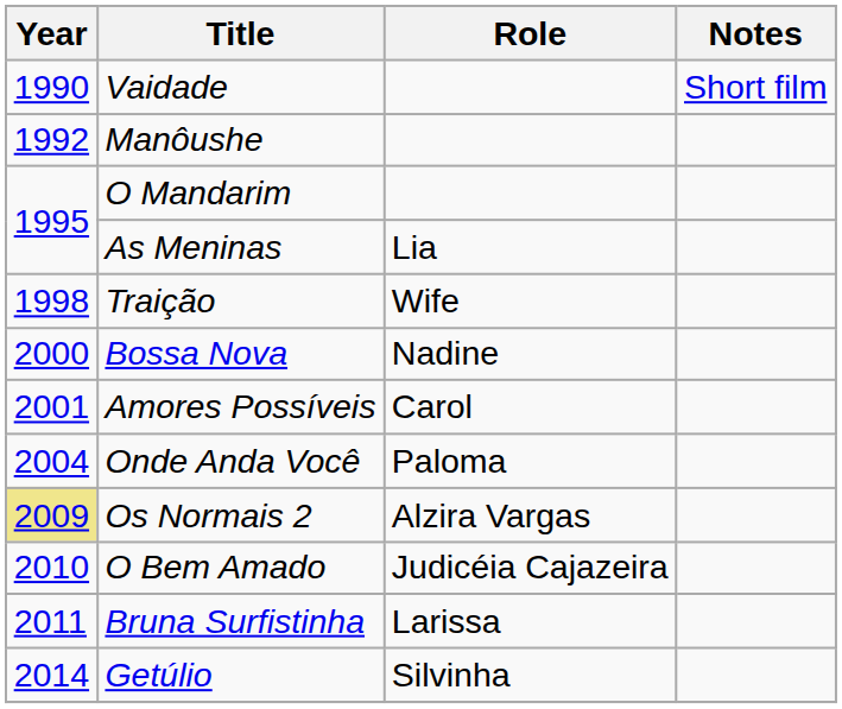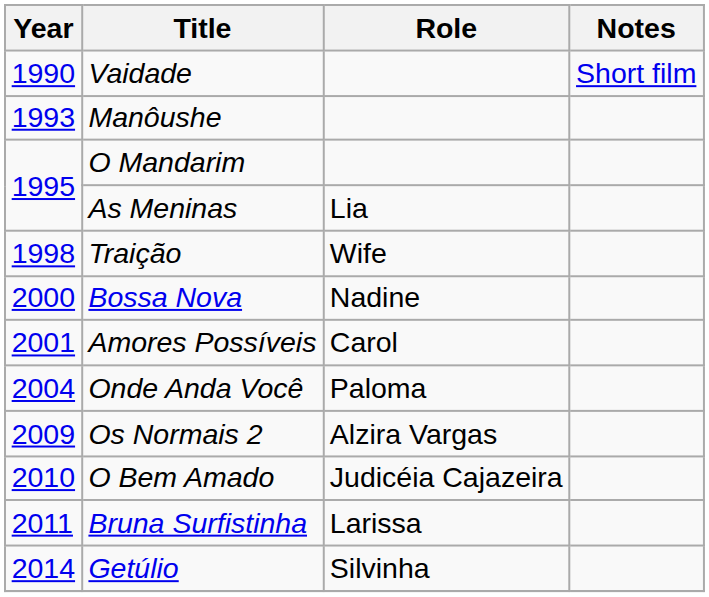 <table class="wikitable" style="font-size: 90%;">
 <tr>
 <th>Year</th>
 <th>Title</th>
 <th>Role</th>
 <th>Notes</th>
 </tr>
 <tr>
 <td><a href='#'>1990</a></td>
 <td><em>Vaidade</em></td>
 <td></td>
 <td><a href='#'>Short film</a></td>
 </tr>
 <tr>
-<td><a href='#'>1992</a></td>
+<td><a href='#'>1993</a></td>
 <td><em>Manôushe</em></td>
 <td></td>
 <td></td>
 </tr>
 <tr>
 <td rowspan=2><a href='#'>1995</a></td>
 <td><em>O Mandarim</em></td>
 <td></td>
 <td></td>
 </tr>
 <tr>
 <td><em>As Meninas</em></td>
 <td>Lia</td>
 <td></td>
 </tr>
 <tr>
 <td><a href='#'>1998</a></td>
 <td><em>Traição</em></td>
 <td>Wife</td>
 <td></td>
 </tr>
 <tr>
 <td><a href='#'>2000</a></td>
 <td><em><a href='#'>Bossa Nova</a></em></td>
 <td>Nadine</td>
 <td></td>
 </tr>
 <tr>
 <td><a href='#'>2001</a></td>
 <td><em>Amores Possíveis</em></td>
 <td>Carol</td>
 <td></td>
 </tr>
 <tr>
 <td><a href='#'>2004</a></td>
 <td><em>Onde Anda Você</em></td>
 <td>Paloma</td>
 <td></td>
 </tr>
 <tr>
-<td style="background: khaki;"><a href='#'>2009</a></td>
+<td><a href='#'>2009</a></td>
 <td><em>Os Normais 2</em></td>
 <td>Alzira Vargas</td>
 <td></td>
 </tr>
 <tr>
 <td><a href='#'>2010</a></td>
 <td><em>O Bem Amado</em></td>
 <td>Judicéia Cajazeira</td>
 <td></td>
 </tr>
 <tr>
 <td><a href='#'>2011</a></td>
 <td><em><a href='#'>Bruna Surfistinha</a></em></td>
 <td>Larissa</td>
 <td></td>
 </tr>
 <tr>
 <td><a href='#'>2014</a></td>
 <td><em><a href='#'>Getúlio</a></em></td>
 <td>Silvinha</td>
 <td></td>
 </tr>
 <tr>
 </tr>
 </table>
